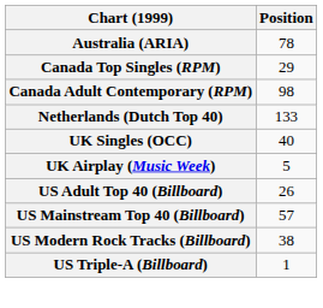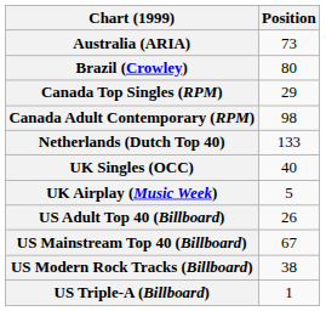 <table class="wikitable sortable plainrowheaders" style="text-align:center">
 <tr>
 <th scope="col">Chart (1999)</th>
 <th scope="col">Position</th>
 </tr>
 <tr>
 <th scope="row">Australia (ARIA)</th>
-<td>78</td>
+<td>73</td>
+</tr>
+<tr>
+<th scope="row">Brazil (<a href='#'>Crowley</a>)</th>
+<td>80</td>
 </tr>
 <tr>
 <th scope="row">Canada Top Singles (<em>RPM</em>)</th>
 <td>29</td>
 </tr>
 <tr>
 <th scope="row">Canada Adult Contemporary (<em>RPM</em>)</th>
 <td>98</td>
 </tr>
 <tr>
 <th scope="row">Netherlands (Dutch Top 40)</th>
 <td>133</td>
 </tr>
 <tr>
 <th scope="row">UK Singles (OCC)</th>
 <td>40</td>
 </tr>
 <tr>
 <th scope="row">UK Airplay (<em><a href='#'>Music Week</a></em>)</th>
 <td>5</td>
 </tr>
 <tr>
 <th scope="row">US Adult Top 40 (<em>Billboard</em>)</th>
 <td>26</td>
 </tr>
 <tr>
 <th scope="row">US Mainstream Top 40 (<em>Billboard</em>)</th>
-<td>57</td>
+<td>67</td>
 </tr>
 <tr>
 <th scope="row">US Modern Rock Tracks (<em>Billboard</em>)</th>
 <td>38</td>
 </tr>
 <tr>
 <th scope="row">US Triple-A (<em>Billboard</em>)</th>
 <td>1</td>
 </tr>
 </table>
